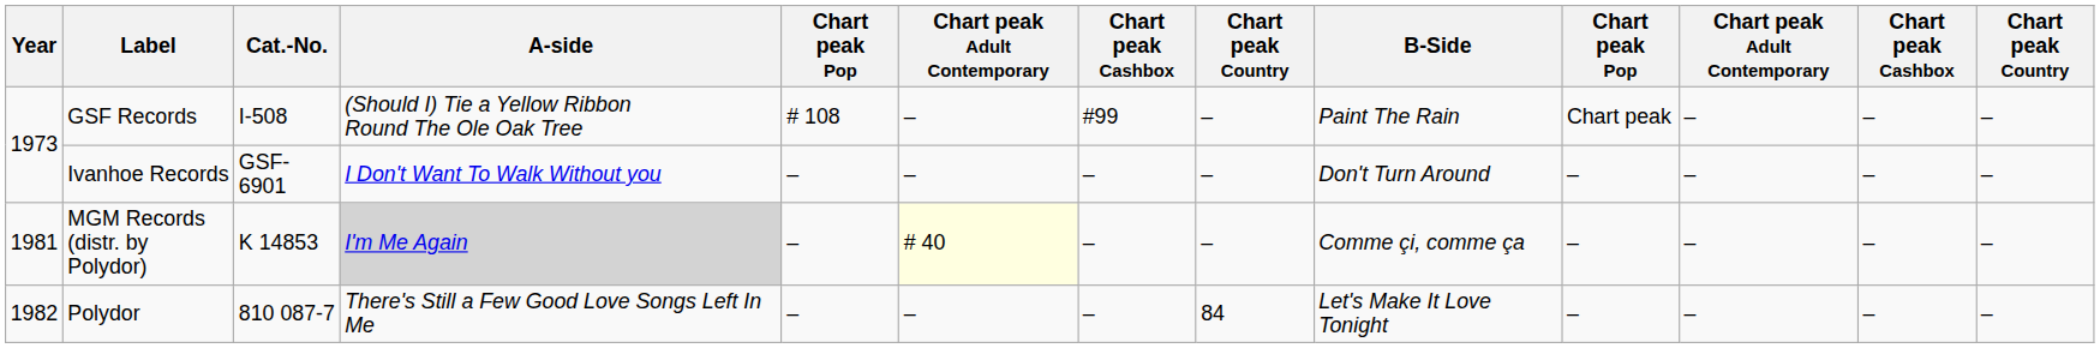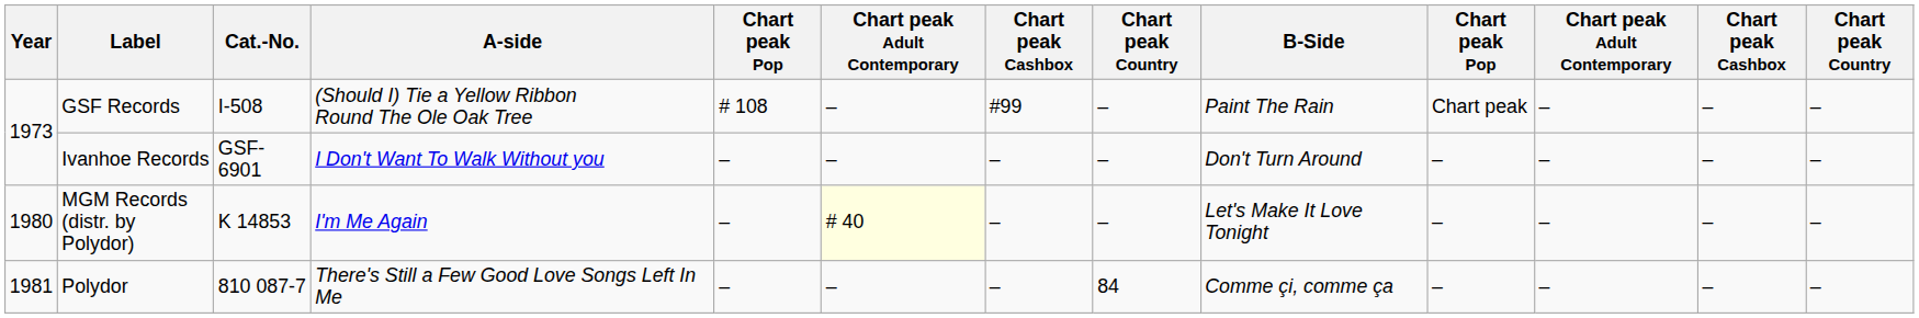 <table class="wikitable">
 <tr>
 <th>Year</th>
 <th>Label</th>
 <th>Cat.-No.</th>
 <th>A-side</th>
 <th>Chart peak<br><small>Pop</small></th>
 <th>Chart peak<br><small>Adult Contemporary</small></th>
 <th>Chart peak<br><small>Cashbox</small></th>
 <th>Chart peak<br><small>Country</small></th>
 <th>B-Side</th>
 <th>Chart peak<br><small>Pop</small></th>
 <th>Chart peak<br><small>Adult Contemporary</small></th>
 <th>Chart peak<br><small>Cashbox</small></th>
 <th>Chart peak<br><small>Country</small></th>
 </tr>
 <tr>
 <td rowspan="2">1973</td>
 <td>GSF Records</td>
 <td>I-508</td>
 <td><em>(Should I) Tie a Yellow Ribbon<br>Round The Ole Oak Tree</em></td>
 <td># 108</td>
 <td>–</td>
 <td>#99</td>
 <td>–</td>
 <td><em>Paint The Rain</em></td>
 <td>Chart peak</td>
 <td>–</td>
 <td>–</td>
 <td>–</td>
 </tr>
 <tr>
 <td>Ivanhoe Records</td>
 <td>GSF-6901</td>
 <td><em><a href='#'>I Don't Want To Walk Without you</a></em></td>
 <td>–</td>
 <td>–</td>
 <td>–</td>
 <td>–</td>
 <td><em>Don't Turn Around</em></td>
 <td>–</td>
 <td>–</td>
 <td>–</td>
 <td>–</td>
 </tr>
 <tr>
-<td>1981</td>
+<td>1980</td>
 <td>MGM Records<br>(distr. by Polydor)</td>
 <td>K 14853</td>
-<td style="background: lightgrey;"><em><a href='#'>I'm Me Again</a></em></td>
+<td><em><a href='#'>I'm Me Again</a></em></td>
 <td>–</td>
 <td style="background: lightyellow;"># 40</td>
 <td>–</td>
 <td>–</td>
-<td><em>Comme çi, comme ça</em></td>
+<td><em>Let's Make It Love Tonight</em></td>
 <td>–</td>
 <td>–</td>
 <td>–</td>
 <td>–</td>
 </tr>
 <tr>
-<td>1982</td>
+<td>1981</td>
 <td>Polydor</td>
 <td>810 087-7</td>
 <td><em>There's Still a Few Good Love Songs Left In Me</em></td>
 <td>–</td>
 <td>–</td>
 <td>–</td>
 <td>84</td>
-<td><em>Let's Make It Love Tonight</em></td>
+<td><em>Comme çi, comme ça</em></td>
 <td>–</td>
 <td>–</td>
 <td>–</td>
 <td>–</td>
 </tr>
 </table>
